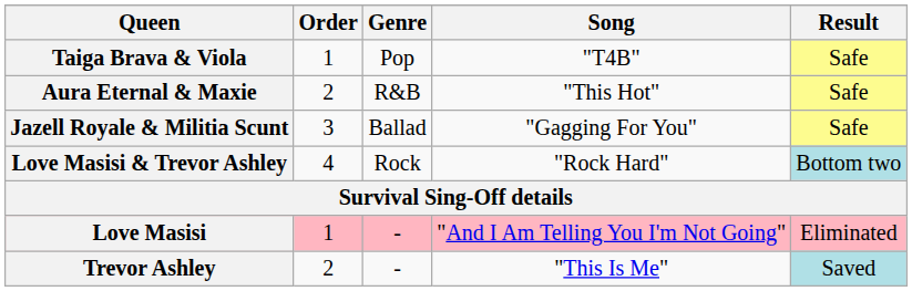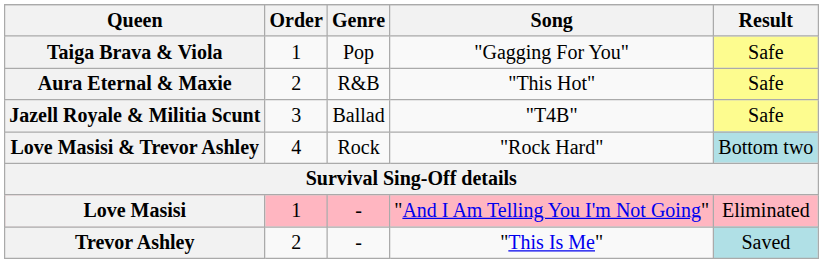 <table class="wikitable plainrowheaders" style="text-align:center;">
 <tr>
 </tr>
 <tr>
 <th scope="col">Queen</th>
 <th scope="col">Order</th>
 <th>Genre</th>
 <th scope="col">Song</th>
 <th scope="col">Result</th>
 </tr>
 <tr>
 <th>Taiga Brava & Viola</th>
 <td>1</td>
 <td>Pop</td>
-<td>"T4B"</td>
+<td>"Gagging For You"</td>
 <td style="background:#FDFC8F;">Safe</td>
 </tr>
 <tr>
 <th>Aura Eternal & Maxie</th>
 <td>2</td>
 <td>R&B</td>
 <td>"This Hot"</td>
 <td style="background:#FDFC8F;">Safe</td>
 </tr>
 <tr>
 <th>Jazell Royale & Militia Scunt</th>
 <td>3</td>
 <td>Ballad</td>
-<td>"Gagging For You"</td>
+<td>"T4B"</td>
 <td style="background:#FDFC8F;">Safe</td>
 </tr>
 <tr>
 <th>Love Masisi & Trevor Ashley</th>
 <td>4</td>
 <td>Rock</td>
 <td>"Rock Hard"</td>
 <td style="background:#B0E0E6;">Bottom two</td>
 </tr>
 <tr>
 <th colspan="5"><strong>Survival Sing-Off details</strong></th>
 </tr>
 <tr style="background:lightpink;">
 <th>Love Masisi</th>
 <td>1</td>
 <td>-</td>
 <td>"<a href='#'>And I Am Telling You I'm Not Going</a>"</td>
 <td>Eliminated</td>
 </tr>
 <tr>
 <th>Trevor Ashley</th>
 <td>2</td>
 <td>-</td>
 <td>"<a href='#'>This Is Me</a>"</td>
 <td style="background:#B0E0E6;">Saved</td>
 </tr>
 </table>
